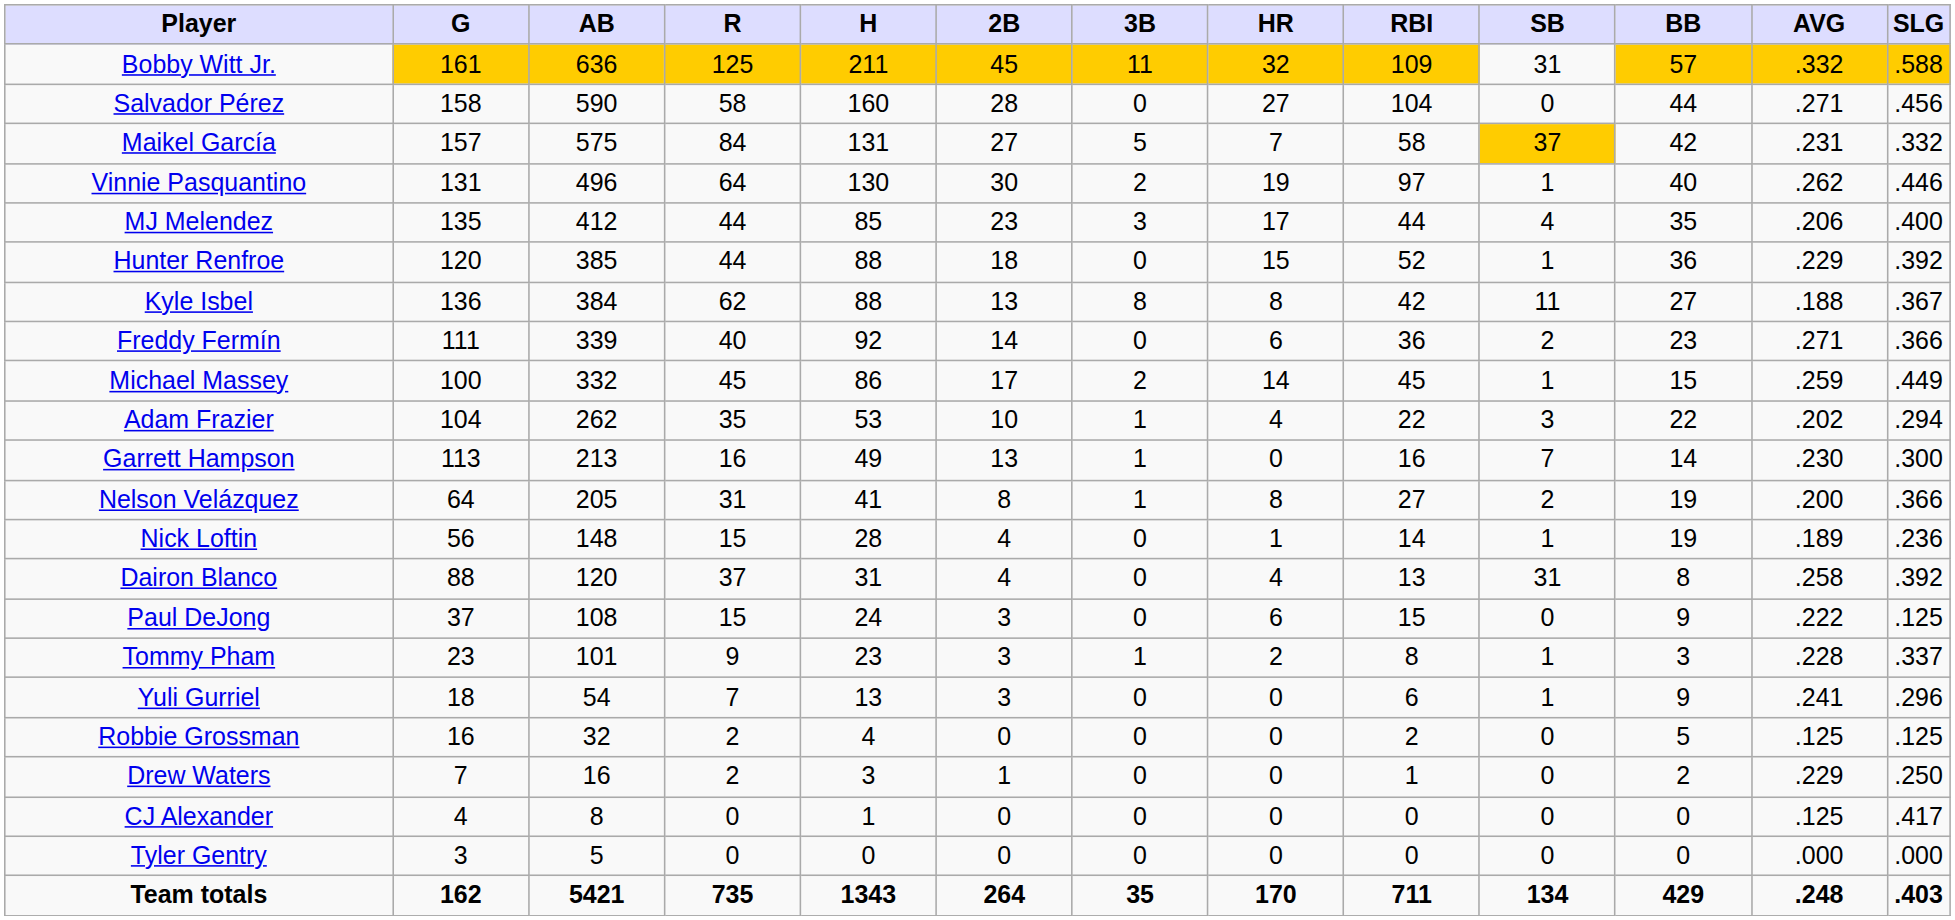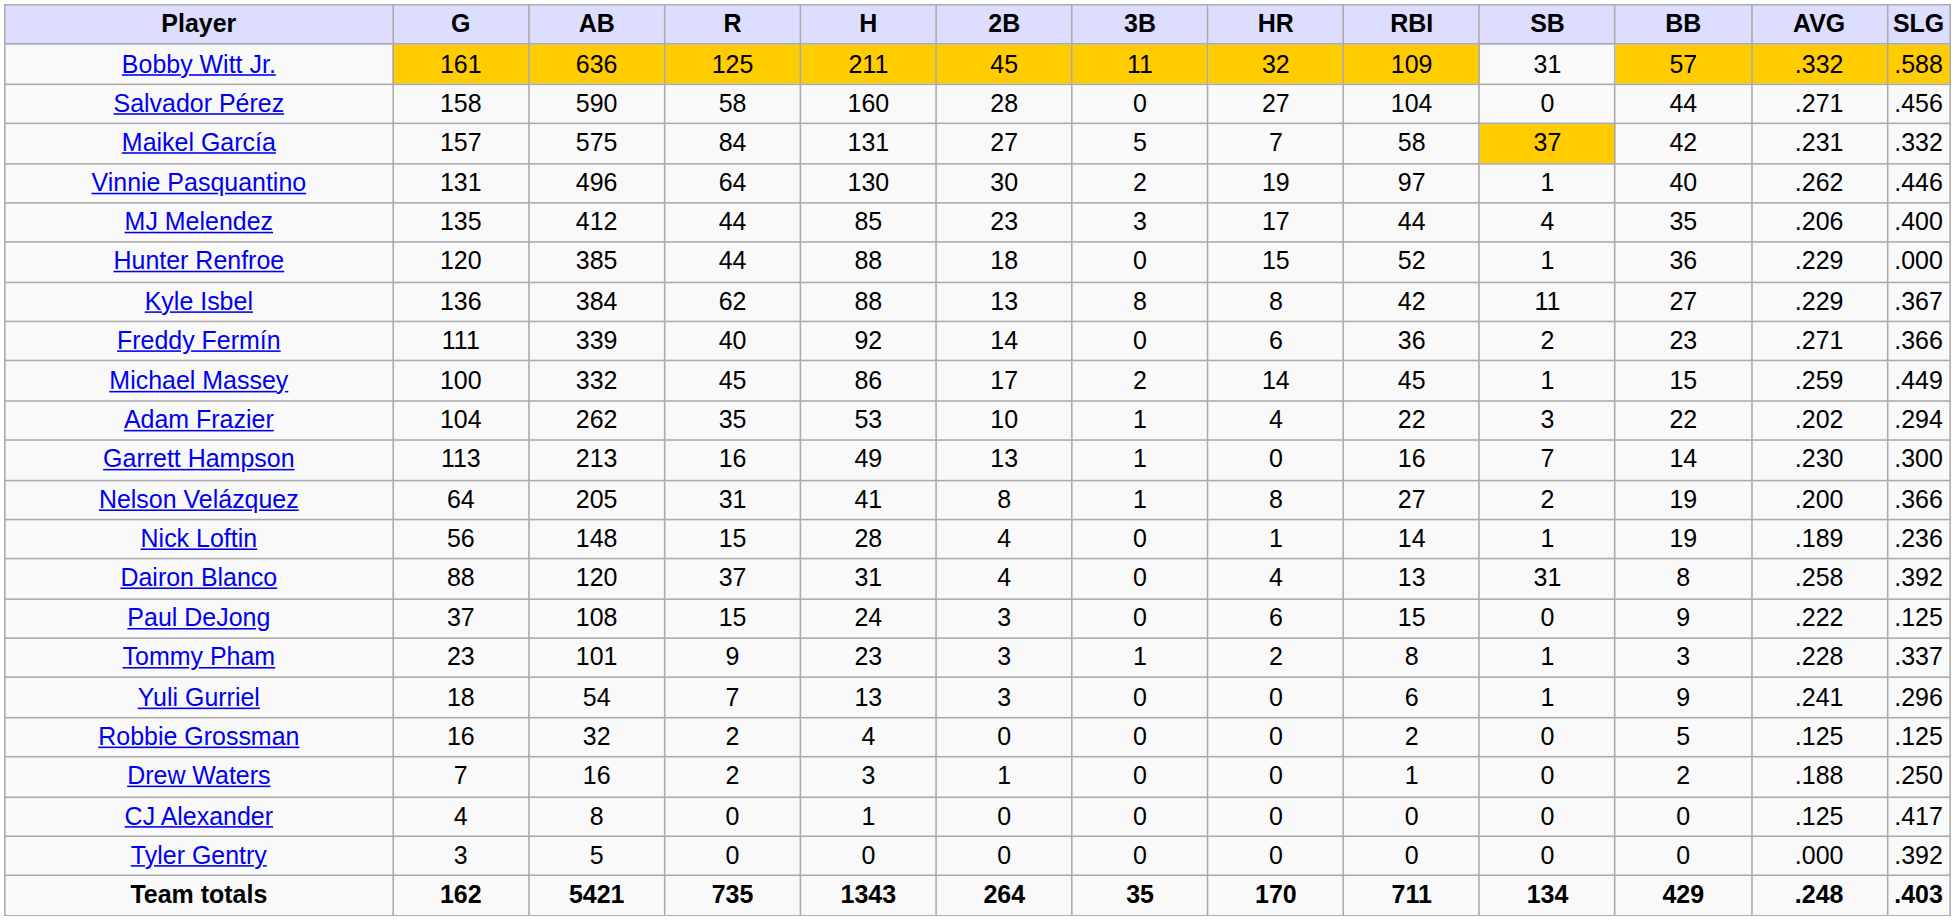 <table class="wikitable" style="text-align:center;">
 <tr>
 <th style="background:#ddf;width:20%;"><strong>Player</strong></th>
 <th style="background:#ddf;width:7%;"><strong>G</strong></th>
 <th style="background:#ddf;width:7%;"><strong>AB</strong></th>
 <th style="background:#ddf;width:7%;"><strong>R</strong></th>
 <th style="background:#ddf;width:7%;"><strong>H</strong></th>
 <th style="background:#ddf;width:7%;"><strong>2B</strong></th>
 <th style="background:#ddf;width:7%;"><strong>3B</strong></th>
 <th style="background:#ddf;width:7%;"><strong>HR</strong></th>
 <th style="background:#ddf;width:7%;"><strong>RBI</strong></th>
 <th style="background:#ddf;width:7%;"><strong>SB</strong></th>
 <th style="background:#ddf;width:7%;"><strong>BB</strong></th>
 <th style="background:#ddf;width:7%;"><strong>AVG</strong></th>
 <th style="background:#ddf;width:7%;"><strong>SLG</strong></th>
 </tr>
 <tr>
 <td><a href='#'>Bobby Witt Jr.</a></td>
 <td bgcolor=#ffcc00>161</td>
 <td bgcolor=#ffcc00>636</td>
 <td bgcolor=#ffcc00>125</td>
 <td bgcolor=#ffcc00>211</td>
 <td bgcolor=#ffcc00>45</td>
 <td bgcolor=#ffcc00>11</td>
 <td bgcolor=#ffcc00>32</td>
 <td bgcolor=#ffcc00>109</td>
 <td>31</td>
 <td bgcolor=#ffcc00>57</td>
 <td bgcolor=#ffcc00>.332</td>
 <td bgcolor=#ffcc00>.588</td>
 </tr>
 <tr>
 <td><a href='#'>Salvador Pérez</a></td>
 <td>158</td>
 <td>590</td>
 <td>58</td>
 <td>160</td>
 <td>28</td>
 <td>0</td>
 <td>27</td>
 <td>104</td>
 <td>0</td>
 <td>44</td>
 <td>.271</td>
 <td>.456</td>
 </tr>
 <tr>
 <td><a href='#'>Maikel García</a></td>
 <td>157</td>
 <td>575</td>
 <td>84</td>
 <td>131</td>
 <td>27</td>
 <td>5</td>
 <td>7</td>
 <td>58</td>
 <td bgcolor=#ffcc00>37</td>
 <td>42</td>
 <td>.231</td>
 <td>.332</td>
 </tr>
 <tr>
 <td><a href='#'>Vinnie Pasquantino</a></td>
 <td>131</td>
 <td>496</td>
 <td>64</td>
 <td>130</td>
 <td>30</td>
 <td>2</td>
 <td>19</td>
 <td>97</td>
 <td>1</td>
 <td>40</td>
 <td>.262</td>
 <td>.446</td>
 </tr>
 <tr>
 <td><a href='#'>MJ Melendez</a></td>
 <td>135</td>
 <td>412</td>
 <td>44</td>
 <td>85</td>
 <td>23</td>
 <td>3</td>
 <td>17</td>
 <td>44</td>
 <td>4</td>
 <td>35</td>
 <td>.206</td>
 <td>.400</td>
 </tr>
 <tr>
 <td><a href='#'>Hunter Renfroe</a></td>
 <td>120</td>
 <td>385</td>
 <td>44</td>
 <td>88</td>
 <td>18</td>
 <td>0</td>
 <td>15</td>
 <td>52</td>
 <td>1</td>
 <td>36</td>
 <td>.229</td>
-<td>.392</td>
+<td>.000</td>
 </tr>
 <tr>
 <td><a href='#'>Kyle Isbel</a></td>
 <td>136</td>
 <td>384</td>
 <td>62</td>
 <td>88</td>
 <td>13</td>
 <td>8</td>
 <td>8</td>
 <td>42</td>
 <td>11</td>
 <td>27</td>
-<td>.188</td>
+<td>.229</td>
 <td>.367</td>
 </tr>
 <tr>
 <td><a href='#'>Freddy Fermín</a></td>
 <td>111</td>
 <td>339</td>
 <td>40</td>
 <td>92</td>
 <td>14</td>
 <td>0</td>
 <td>6</td>
 <td>36</td>
 <td>2</td>
 <td>23</td>
 <td>.271</td>
 <td>.366</td>
 </tr>
 <tr>
 <td><a href='#'>Michael Massey</a></td>
 <td>100</td>
 <td>332</td>
 <td>45</td>
 <td>86</td>
 <td>17</td>
 <td>2</td>
 <td>14</td>
 <td>45</td>
 <td>1</td>
 <td>15</td>
 <td>.259</td>
 <td>.449</td>
 </tr>
 <tr>
 <td><a href='#'>Adam Frazier</a></td>
 <td>104</td>
 <td>262</td>
 <td>35</td>
 <td>53</td>
 <td>10</td>
 <td>1</td>
 <td>4</td>
 <td>22</td>
 <td>3</td>
 <td>22</td>
 <td>.202</td>
 <td>.294</td>
 </tr>
 <tr>
 <td><a href='#'>Garrett Hampson</a></td>
 <td>113</td>
 <td>213</td>
 <td>16</td>
 <td>49</td>
 <td>13</td>
 <td>1</td>
 <td>0</td>
 <td>16</td>
 <td>7</td>
 <td>14</td>
 <td>.230</td>
 <td>.300</td>
 </tr>
 <tr>
 <td><a href='#'>Nelson Velázquez</a></td>
 <td>64</td>
 <td>205</td>
 <td>31</td>
 <td>41</td>
 <td>8</td>
 <td>1</td>
 <td>8</td>
 <td>27</td>
 <td>2</td>
 <td>19</td>
 <td>.200</td>
 <td>.366</td>
 </tr>
 <tr>
 <td><a href='#'>Nick Loftin</a></td>
 <td>56</td>
 <td>148</td>
 <td>15</td>
 <td>28</td>
 <td>4</td>
 <td>0</td>
 <td>1</td>
 <td>14</td>
 <td>1</td>
 <td>19</td>
 <td>.189</td>
 <td>.236</td>
 </tr>
 <tr>
 <td><a href='#'>Dairon Blanco</a></td>
 <td>88</td>
 <td>120</td>
 <td>37</td>
 <td>31</td>
 <td>4</td>
 <td>0</td>
 <td>4</td>
 <td>13</td>
 <td>31</td>
 <td>8</td>
 <td>.258</td>
 <td>.392</td>
 </tr>
 <tr>
 <td><a href='#'>Paul DeJong</a></td>
 <td>37</td>
 <td>108</td>
 <td>15</td>
 <td>24</td>
 <td>3</td>
 <td>0</td>
 <td>6</td>
 <td>15</td>
 <td>0</td>
 <td>9</td>
 <td>.222</td>
 <td>.125</td>
 </tr>
 <tr>
 <td><a href='#'>Tommy Pham</a></td>
 <td>23</td>
 <td>101</td>
 <td>9</td>
 <td>23</td>
 <td>3</td>
 <td>1</td>
 <td>2</td>
 <td>8</td>
 <td>1</td>
 <td>3</td>
 <td>.228</td>
 <td>.337</td>
 </tr>
 <tr>
 <td><a href='#'>Yuli Gurriel</a></td>
 <td>18</td>
 <td>54</td>
 <td>7</td>
 <td>13</td>
 <td>3</td>
 <td>0</td>
 <td>0</td>
 <td>6</td>
 <td>1</td>
 <td>9</td>
 <td>.241</td>
 <td>.296</td>
 </tr>
 <tr>
 <td><a href='#'>Robbie Grossman</a></td>
 <td>16</td>
 <td>32</td>
 <td>2</td>
 <td>4</td>
 <td>0</td>
 <td>0</td>
 <td>0</td>
 <td>2</td>
 <td>0</td>
 <td>5</td>
 <td>.125</td>
 <td>.125</td>
 </tr>
 <tr>
 <td><a href='#'>Drew Waters</a></td>
 <td>7</td>
 <td>16</td>
 <td>2</td>
 <td>3</td>
 <td>1</td>
 <td>0</td>
 <td>0</td>
 <td>1</td>
 <td>0</td>
 <td>2</td>
-<td>.229</td>
+<td>.188</td>
 <td>.250</td>
 </tr>
 <tr>
 <td><a href='#'>CJ Alexander</a></td>
 <td>4</td>
 <td>8</td>
 <td>0</td>
 <td>1</td>
 <td>0</td>
 <td>0</td>
 <td>0</td>
 <td>0</td>
 <td>0</td>
 <td>0</td>
 <td>.125</td>
 <td>.417</td>
 </tr>
 <tr>
 <td><a href='#'>Tyler Gentry</a></td>
 <td>3</td>
 <td>5</td>
 <td>0</td>
 <td>0</td>
 <td>0</td>
 <td>0</td>
 <td>0</td>
 <td>0</td>
 <td>0</td>
 <td>0</td>
 <td>.000</td>
-<td>.000</td>
+<td>.392</td>
 </tr>
 <tr>
 <td><strong>Team totals</strong></td>
 <td><strong>162</strong></td>
 <td><strong>5421</strong></td>
 <td><strong>735</strong></td>
 <td><strong>1343</strong></td>
 <td><strong>264</strong></td>
 <td><strong>35</strong></td>
 <td><strong>170</strong></td>
 <td><strong>711</strong></td>
 <td><strong>134</strong></td>
 <td><strong>429</strong></td>
 <td><strong>.248</strong></td>
 <td><strong>.403</strong></td>
 </tr>
 </table>
